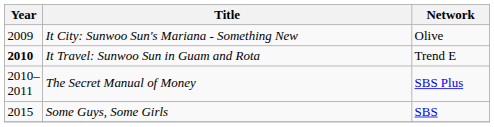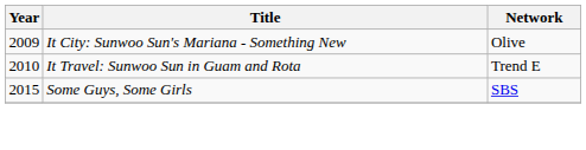 <table class="wikitable" style="width:600px">
 <tr>
 <th width=10>Year</th>
 <th>Title</th>
 <th>Network</th>
 </tr>
 <tr>
 <td>2009</td>
 <td><em>It City: Sunwoo Sun's Mariana - Something New</em></td>
 <td>Olive</td>
 </tr>
 <tr>
-<td><strong>2010</strong></td>
+<td>2010</td>
 <td><em>It Travel: Sunwoo Sun in Guam and Rota</em></td>
 <td>Trend E</td>
-</tr>
-<tr>
-<td>2010–2011</td>
-<td><em>The Secret Manual of Money</em></td>
-<td><a href='#'>SBS Plus</a></td>
 </tr>
 <tr>
 <td>2015</td>
 <td><em>Some Guys, Some Girls</em></td>
 <td><a href='#'>SBS</a></td>
 </tr>
 <tr>
 </tr>
 </table>
